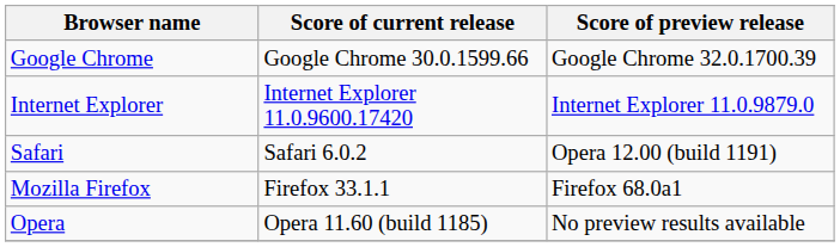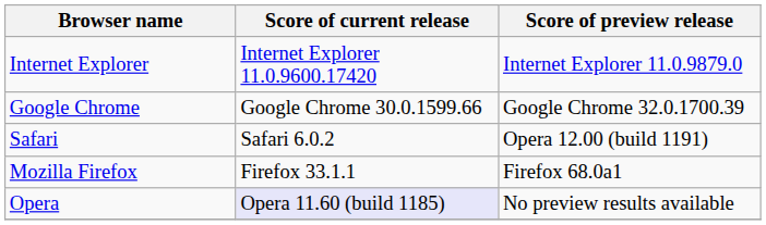 <table class="wikitable unsortable" style="width:auto;table-layout:fixed;">
 <tr>
 <th width="175px">Browser name</th>
 <th width="200px">Score of current release</th>
 <th width="200px">Score of preview release</th>
 </tr>
 <tr>
+<td><a href='#'>Internet Explorer</a></td>
+<td><a href='#'>Internet Explorer 11.0.9600.17420</a>  <br></td>
+<td><a href='#'>Internet Explorer 11.0.9879.0</a>  </td>
+</tr>
+<tr>
 <td><a href='#'>Google Chrome</a></td>
 <td>Google Chrome 30.0.1599.66  <br></td>
 <td>Google Chrome 32.0.1700.39  </td>
-</tr>
-<tr>
-<td><a href='#'>Internet Explorer</a></td>
-<td><a href='#'>Internet Explorer 11.0.9600.17420</a>  <br></td>
-<td><a href='#'>Internet Explorer 11.0.9879.0</a>  </td>
 </tr>
 <tr>
 <td><a href='#'>Safari</a></td>
 <td>Safari 6.0.2  <br></td>
 <td>Opera 12.00 (build 1191)  </td>
 </tr>
 <tr>
 <td><a href='#'>Mozilla Firefox</a></td>
 <td>Firefox 33.1.1  <br></td>
 <td>Firefox 68.0a1  </td>
 </tr>
 <tr>
 <td><a href='#'>Opera</a></td>
-<td>Opera 11.60 (build 1185)  </td>
+<td style="background: lavender;">Opera 11.60 (build 1185)  </td>
 <td>No preview results available</td>
 </tr>
 <tr>
 </tr>
 </table>
